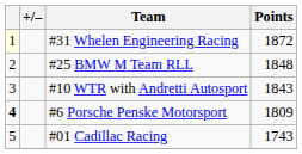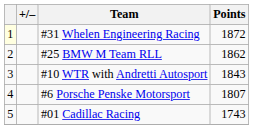 <table class="wikitable" style="font-size: 95%;">
 <tr>
 <th scope="col"></th>
 <th scope="col">+/–</th>
 <th scope="col">Team</th>
 <th scope="col">Points</th>
 </tr>
 <tr>
 <td align=center style="background: lightyellow;">1</td>
 <td align="left"></td>
 <td> #31 <a href='#'>Whelen Engineering Racing</a></td>
 <td align=right>1872</td>
 </tr>
 <tr>
 <td align=center>2</td>
 <td align="left"></td>
 <td> #25 <a href='#'>BMW M Team RLL</a></td>
-<td align=right>1848</td>
+<td align=right>1862</td>
 </tr>
 <tr>
 <td align=center>3</td>
 <td align="left"></td>
 <td> #10 <a href='#'>WTR</a> with <a href='#'>Andretti Autosport</a></td>
 <td align=right>1843</td>
 </tr>
 <tr>
-<td align=center><strong>4</strong></td>
+<td align=center>4</td>
 <td align="left"></td>
 <td> #6 <a href='#'>Porsche Penske Motorsport</a></td>
-<td align=right>1809</td>
+<td align=right>1807</td>
 </tr>
 <tr>
 <td align=center>5</td>
 <td align="left"></td>
 <td> #01 <a href='#'>Cadillac Racing</a></td>
 <td align=right>1743</td>
 </tr>
 <tr>
 </tr>
 </table>
